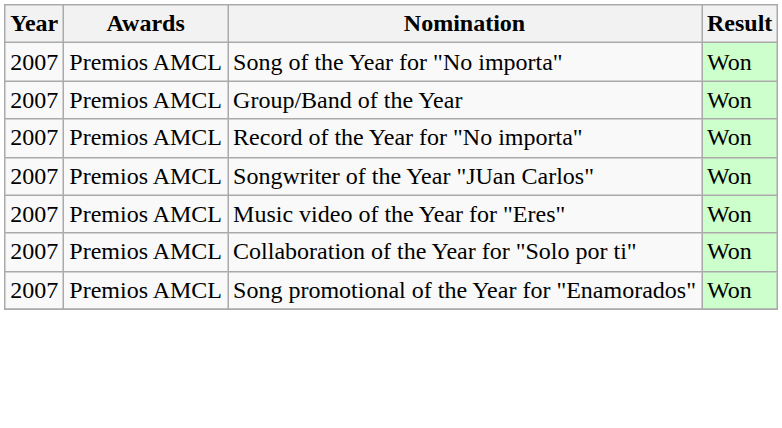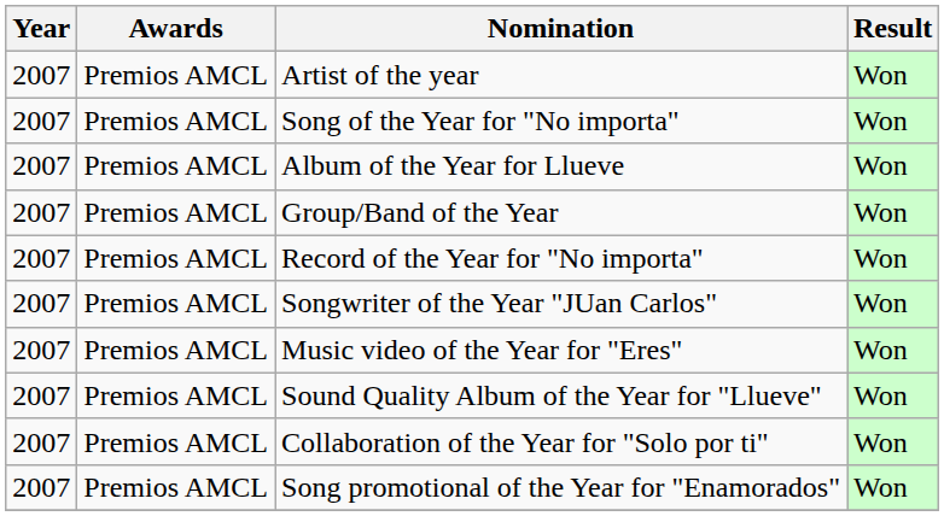 <table class="wikitable">
 <tr>
 <th>Year</th>
 <th>Awards</th>
 <th>Nomination</th>
 <th>Result</th>
 </tr>
 <tr>
 <td>2007</td>
 <td>Premios AMCL</td>
+<td>Artist of the year</td>
+<td bgcolor="#CCFFCC">Won</td>
+</tr>
+<tr>
+<td>2007</td>
+<td>Premios AMCL</td>
 <td>Song of the Year for "No importa"</td>
+<td bgcolor="#CCFFCC">Won</td>
+</tr>
+<tr>
+<td>2007</td>
+<td>Premios AMCL</td>
+<td>Album of the Year for Llueve</td>
 <td bgcolor="#CCFFCC">Won</td>
 </tr>
 <tr>
 <td>2007</td>
 <td>Premios AMCL</td>
 <td>Group/Band of the Year</td>
 <td bgcolor="#CCFFCC">Won</td>
 </tr>
 <tr>
 <td>2007</td>
 <td>Premios AMCL</td>
 <td>Record of the Year for "No importa"</td>
 <td bgcolor="#CCFFCC">Won</td>
 </tr>
 <tr>
 <td>2007</td>
 <td>Premios AMCL</td>
 <td>Songwriter of the Year "JUan Carlos"</td>
 <td bgcolor="#CCFFCC">Won</td>
 </tr>
 <tr>
 <td>2007</td>
 <td>Premios AMCL</td>
 <td>Music video of the Year for "Eres"</td>
 <td bgcolor="#CCFFCC">Won</td>
 </tr>
 <tr>
 <td>2007</td>
 <td>Premios AMCL</td>
+<td>Sound Quality Album of the Year for "Llueve"</td>
+<td bgcolor="#CCFFCC">Won</td>
+</tr>
+<tr>
+<td>2007</td>
+<td>Premios AMCL</td>
 <td>Collaboration of the Year for "Solo por ti"</td>
 <td bgcolor="#CCFFCC">Won</td>
 </tr>
 <tr>
 <td>2007</td>
 <td>Premios AMCL</td>
 <td>Song promotional of the Year for "Enamorados"</td>
 <td bgcolor="#CCFFCC">Won</td>
 </tr>
 <tr>
 </tr>
 </table>
